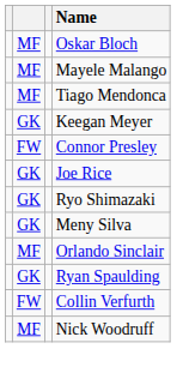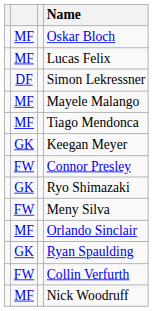 <table class="wikitable sortable" style="text-align:center;">
 <tr>
 <th></th>
 <th></th>
 <th></th>
 <th style="text-align:left;">Name</th>
 </tr>
 <tr>
 <td></td>
 <td><a href='#'>MF</a></td>
 <td></td>
 <td data-sort-value="Bloch, Oskar" style="text-align:left;"><a href='#'>Oskar Bloch</a></td>
+</tr>
+<tr>
+<td></td>
+<td><a href='#'>MF</a></td>
+<td></td>
+<td data-sort-value="Felix, Lucas" style="text-align:left;">Lucas Felix</td>
+</tr>
+<tr>
+<td></td>
+<td><a href='#'>DF</a></td>
+<td></td>
+<td data-sort-value="Lekressner, Simon" style="text-align:left;">Simon Lekressner</td>
 </tr>
 <tr>
 <td></td>
 <td><a href='#'>MF</a></td>
 <td></td>
 <td data-sort-value="Malango, Mayele" style="text-align:left;">Mayele Malango</td>
 </tr>
 <tr>
 <td></td>
 <td><a href='#'>MF</a></td>
 <td></td>
 <td data-sort-value="Mendonca, Tiago" style="text-align:left;">Tiago Mendonca</td>
 </tr>
 <tr>
 <td></td>
 <td><a href='#'>GK</a></td>
 <td></td>
 <td data-sort-value="Meyer, Keegan" style="text-align:left;">Keegan Meyer</td>
 </tr>
 <tr>
 <td></td>
 <td><a href='#'>FW</a></td>
 <td></td>
 <td data-sort-value="Presley, Connor" style="text-align:left;"><a href='#'>Connor Presley</a></td>
 </tr>
 <tr>
 <td></td>
 <td><a href='#'>GK</a></td>
 <td></td>
-<td data-sort-value="Rice, Joe" style="text-align:left;"><a href='#'>Joe Rice</a></td>
-</tr>
-<tr>
-<td></td>
-<td><a href='#'>GK</a></td>
-<td></td>
 <td data-sort-value="Shimazaki, Ryo" style="text-align:left;">Ryo Shimazaki</td>
 </tr>
 <tr>
 <td></td>
-<td><a href='#'>GK</a></td>
+<td><a href='#'>FW</a></td>
 <td></td>
 <td data-sort-value="Silva, Meny" style="text-align:left;">Meny Silva</td>
 </tr>
 <tr>
 <td></td>
 <td><a href='#'>MF</a></td>
 <td></td>
 <td data-sort-value="Sinclair, Orlando" style="text-align:left;"><a href='#'>Orlando Sinclair</a></td>
 </tr>
 <tr>
 <td></td>
 <td><a href='#'>GK</a></td>
 <td></td>
 <td data-sort-value="Spaulding, Ryan" style="text-align:left;"><a href='#'>Ryan Spaulding</a></td>
 </tr>
 <tr>
 <td></td>
 <td><a href='#'>FW</a></td>
 <td></td>
 <td data-sort-value="Verfurth, Collin" style="text-align:left;"><a href='#'>Collin Verfurth</a></td>
 </tr>
 <tr>
 <td></td>
 <td><a href='#'>MF</a></td>
 <td></td>
 <td data-sort-value="Woodruff, Nick" style="text-align:left;">Nick Woodruff</td>
 </tr>
 </table>
